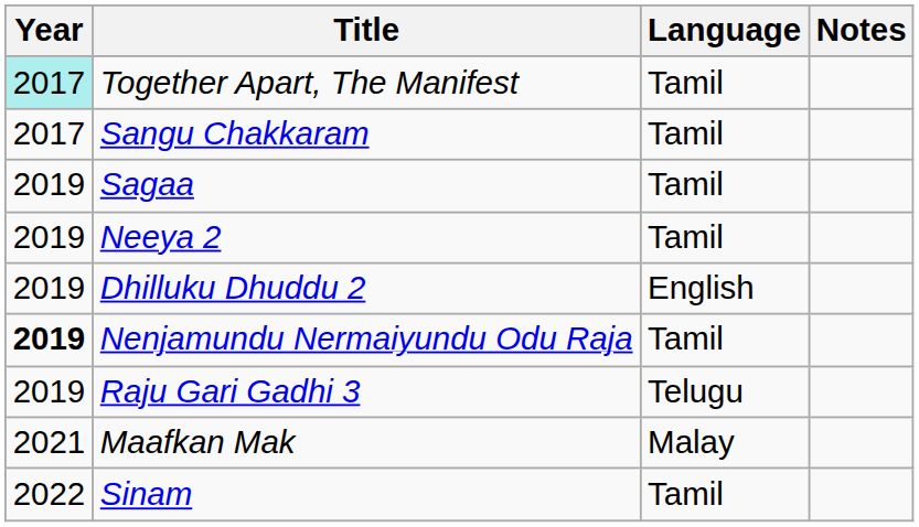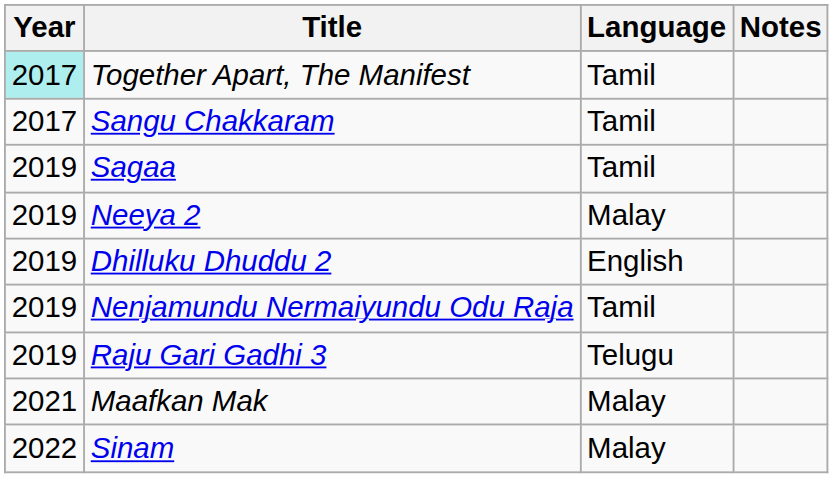 <table class="wikitable">
 <tr>
 <th>Year</th>
 <th>Title</th>
 <th>Language</th>
 <th>Notes</th>
 </tr>
 <tr>
 <td style="background: paleturquoise;">2017</td>
 <td><em>Together Apart, The Manifest</em></td>
 <td>Tamil</td>
 <td></td>
 </tr>
 <tr>
 <td>2017</td>
 <td><em><a href='#'>Sangu Chakkaram</a></em></td>
 <td>Tamil</td>
 <td></td>
 </tr>
 <tr>
 <td>2019</td>
 <td><em><a href='#'>Sagaa</a></em></td>
 <td>Tamil</td>
 <td></td>
 </tr>
 <tr>
 <td>2019</td>
 <td><em><a href='#'>Neeya 2</a></em></td>
-<td>Tamil</td>
+<td>Malay</td>
 <td></td>
 </tr>
 <tr>
 <td>2019</td>
 <td><em><a href='#'>Dhilluku Dhuddu 2</a></em></td>
 <td>English</td>
 <td></td>
 </tr>
 <tr>
-<td><strong>2019</strong></td>
+<td>2019</td>
 <td><em><a href='#'>Nenjamundu Nermaiyundu Odu Raja</a></em></td>
 <td>Tamil</td>
 <td></td>
 </tr>
 <tr>
 <td>2019</td>
 <td><em><a href='#'>Raju Gari Gadhi 3</a></em></td>
 <td>Telugu</td>
 <td></td>
 </tr>
 <tr>
 <td>2021</td>
 <td><em>Maafkan Mak</em></td>
 <td>Malay</td>
 <td></td>
 </tr>
 <tr>
 <td>2022</td>
 <td><em><a href='#'>Sinam</a></em></td>
-<td>Tamil</td>
+<td>Malay</td>
 <td></td>
 </tr>
 </table>
